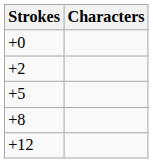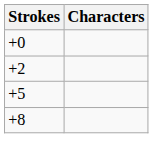 <table class="wikitable">
 <tr>
 <th>Strokes</th>
 <th>Characters</th>
 </tr>
 <tr --->
 <td>+0</td>
 <td></td>
 </tr>
 <tr --->
 <td>+2</td>
 <td></td>
 </tr>
 <tr --->
 <td>+5</td>
 <td></td>
 </tr>
 <tr --->
 <td>+8</td>
 <td></td>
 </tr>
-<tr --->
-<td>+12</td>
-<td></td>
-</tr>
 </table>
